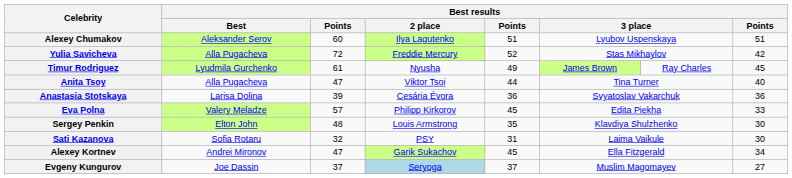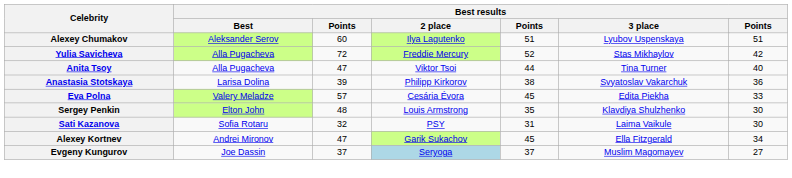 <table class="wikitable" style="text-align:center; font-size:90%; line-height:16px;" width="100%">
 <tr>
 <th rowspan=2>Celebrity</th>
 <th colspan=7>Best results</th>
 </tr>
 <tr>
 <th>Best</th>
 <th>Points</th>
 <th>2 place</th>
 <th>Points</th>
 <th colspan=2>3 place</th>
 <th>Points</th>
 </tr>
 <tr>
 <th>Alexey Chumakov</th>
 <td style="background:#ccff88;"><a href='#'>Aleksander Serov</a></td>
 <td>60</td>
 <td style="background:#ccff88;"><a href='#'>Ilya Lagutenko</a></td>
 <td>51</td>
 <td colspan=2><a href='#'>Lyubov Uspenskaya</a></td>
 <td>51</td>
 </tr>
 <tr>
 <th><a href='#'>Yulia Savicheva</a></th>
 <td style="background:#ccff88;"><a href='#'>Alla Pugacheva</a></td>
 <td>72</td>
 <td style="background:#ccff88;"><a href='#'>Freddie Mercury</a></td>
 <td>52</td>
 <td colspan=2><a href='#'>Stas Mikhaylov</a></td>
 <td>42</td>
 </tr>
 <tr>
-<th><a href='#'>Timur Rodriguez</a></th>
-<td style="background:#ccff88;"><a href='#'>Lyudmila Gurchenko</a></td>
-<td>61</td>
-<td><a href='#'>Nyusha</a></td>
-<td>49</td>
-<td style="background:#ccff88;"><a href='#'>James Brown</a></td>
-<td><a href='#'>Ray Charles</a></td>
-<td>45</td>
-</tr>
-<tr>
 <th><a href='#'>Anita Tsoy</a></th>
 <td><a href='#'>Alla Pugacheva</a></td>
 <td>47</td>
 <td><a href='#'>Viktor Tsoi</a></td>
 <td>44</td>
 <td colspan=2><a href='#'>Tina Turner</a></td>
 <td>40</td>
 </tr>
 <tr>
 <th><a href='#'>Anastasia Stotskaya</a></th>
 <td><a href='#'>Larisa Dolina</a></td>
 <td>39</td>
-<td><a href='#'>Cesária Évora</a></td>
-<td>36</td>
+<td><a href='#'>Philipp Kirkorov</a></td>
+<td>38</td>
 <td colspan=2><a href='#'>Svyatoslav Vakarchuk</a></td>
 <td>36</td>
 </tr>
 <tr>
 <th><a href='#'>Eva Polna</a></th>
 <td style="background:#ccff88;"><a href='#'>Valery Meladze</a></td>
 <td>57</td>
-<td><a href='#'>Philipp Kirkorov</a></td>
+<td><a href='#'>Cesária Évora</a></td>
 <td>45</td>
 <td colspan=2><a href='#'>Edita Piekha</a></td>
 <td>33</td>
 </tr>
 <tr>
 <th>Sergey Penkin</th>
 <td style="background:#ccff88;"><a href='#'>Elton John</a></td>
 <td>48</td>
 <td><a href='#'>Louis Armstrong</a></td>
 <td>35</td>
 <td colspan=2><a href='#'>Klavdiya Shulzhenko</a></td>
 <td>30</td>
 </tr>
 <tr>
 <th><a href='#'>Sati Kazanova</a></th>
 <td><a href='#'>Sofia Rotaru</a></td>
 <td>32</td>
 <td><a href='#'>PSY</a></td>
 <td>31</td>
 <td colspan=2><a href='#'>Laima Vaikule</a></td>
 <td>30</td>
 </tr>
 <tr>
 <th>Alexey Kortnev</th>
 <td><a href='#'>Andrei Mironov</a></td>
 <td>47</td>
 <td style="background:#ccff88;"><a href='#'>Garik Sukachov</a></td>
 <td>45</td>
 <td colspan=2><a href='#'>Ella Fitzgerald</a></td>
 <td>34</td>
 </tr>
 <tr>
 <th>Evgeny Kungurov</th>
 <td><a href='#'>Joe Dassin</a></td>
 <td>37</td>
 <td style="background: lightblue;"><a href='#'>Seryoga</a></td>
 <td>37</td>
 <td colspan=2><a href='#'>Muslim Magomayev</a></td>
 <td>27</td>
 </tr>
 </table>
